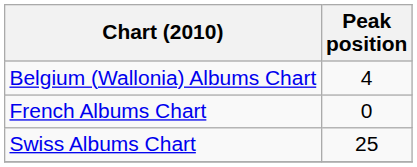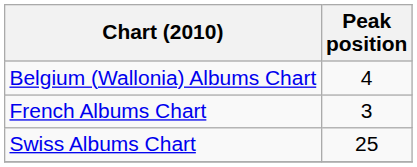 <table class="wikitable">
 <tr>
 <th>Chart (2010)</th>
 <th>Peak<br>position</th>
 </tr>
 <tr>
 <td><a href='#'>Belgium (Wallonia) Albums Chart</a></td>
 <td align="center">4</td>
 </tr>
 <tr>
 <td><a href='#'>French Albums Chart</a></td>
-<td align="center">0</td>
+<td align="center">3</td>
 </tr>
 <tr>
 <td><a href='#'>Swiss Albums Chart</a></td>
 <td align="center">25</td>
 </tr>
 <tr>
 </tr>
 </table>
